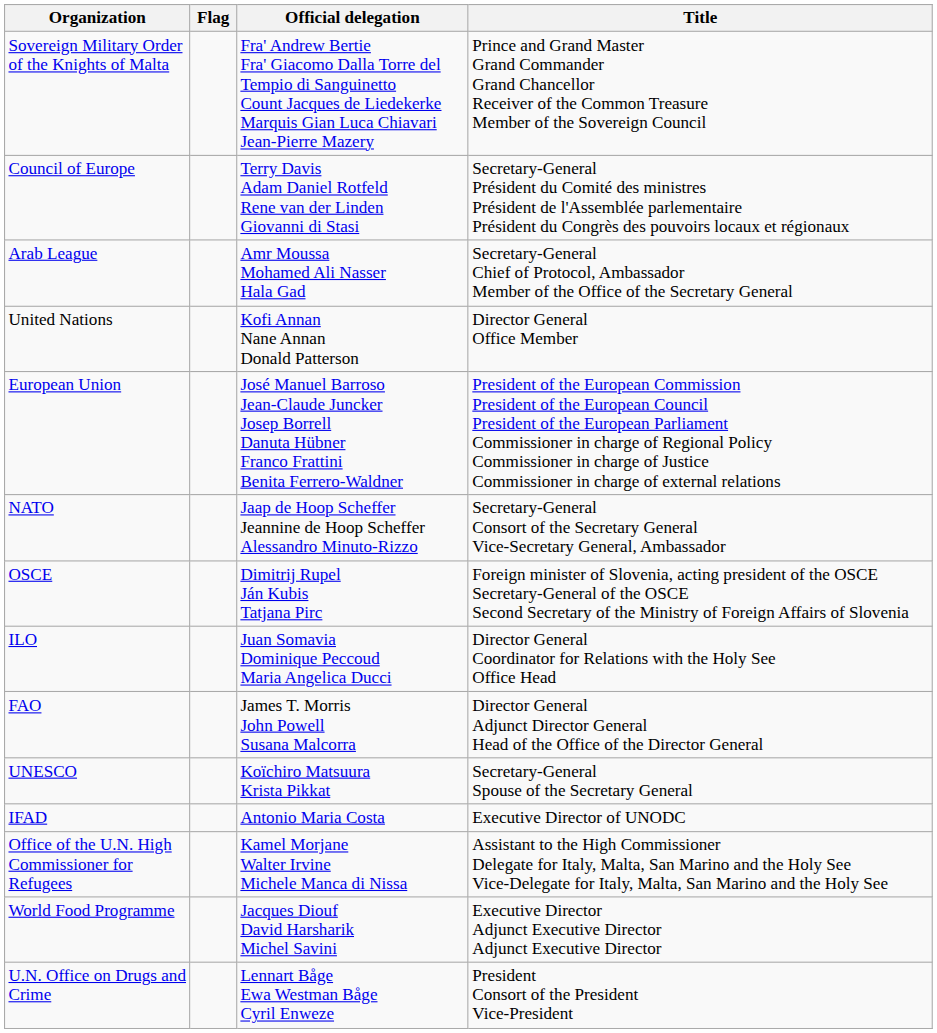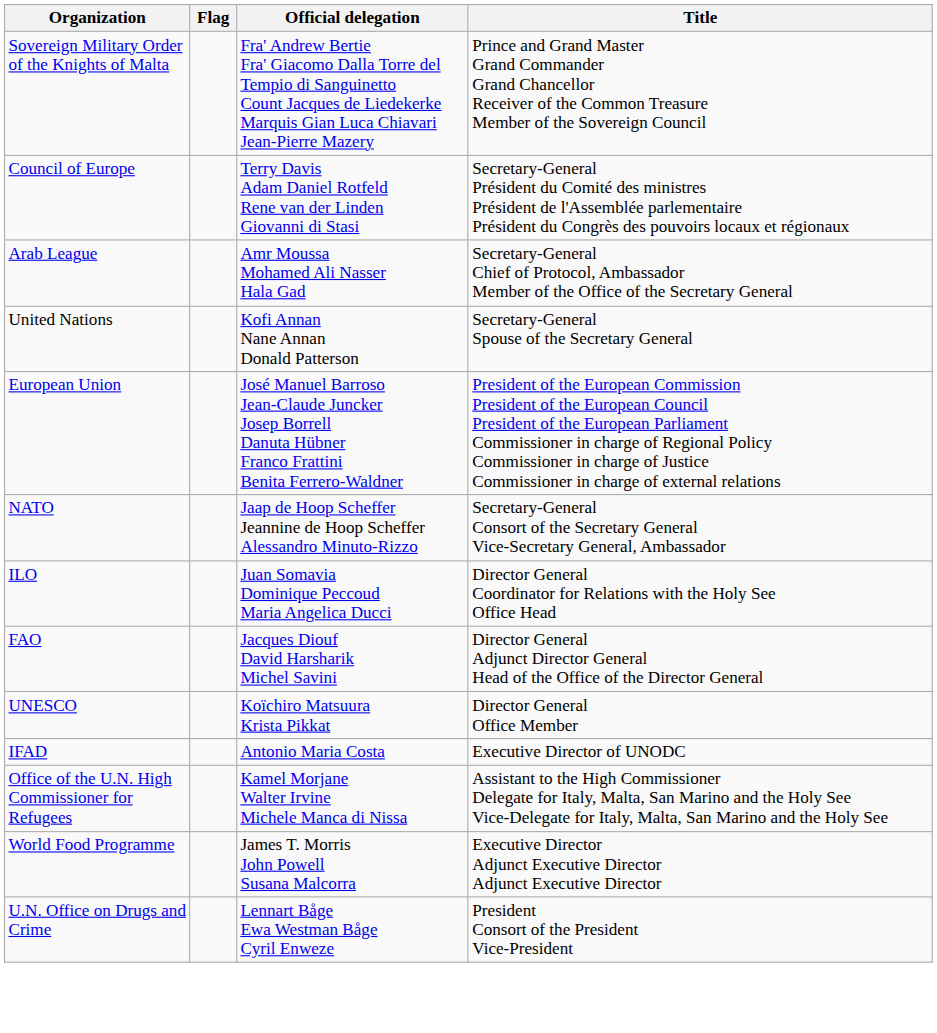 <table class="wikitable">
 <tr>
 <th style="width:20%;">Organization</th>
 <th style="width:5%;">Flag</th>
 <th style="width:25%;">Official delegation</th>
 <th style="width:50%;">Title</th>
 </tr>
 <tr valign="top">
 <td><a href='#'>Sovereign Military Order of the Knights of Malta</a></td>
 <td></td>
 <td><a href='#'>Fra' Andrew Bertie</a><br><a href='#'>Fra' Giacomo Dalla Torre del Tempio di Sanguinetto</a><br><a href='#'>Count Jacques de Liedekerke</a><br><a href='#'>Marquis Gian Luca Chiavari</a><br><a href='#'>Jean-Pierre Mazery</a></td>
 <td>Prince and Grand Master <br>Grand Commander<br>Grand Chancellor<br>Receiver of the Common Treasure<br>Member of the Sovereign Council</td>
 </tr>
 <tr valign="top">
 <td><a href='#'>Council of Europe</a></td>
 <td></td>
 <td><a href='#'>Terry Davis</a><br><a href='#'>Adam Daniel Rotfeld</a><br><a href='#'>Rene van der Linden</a><br><a href='#'>Giovanni di Stasi</a></td>
 <td>Secretary-General <br>Président du Comité des ministres<br>Président de l'Assemblée parlementaire<br>Président du Congrès des pouvoirs locaux et régionaux</td>
 </tr>
 <tr valign="top">
 <td><a href='#'>Arab League</a></td>
 <td></td>
 <td><a href='#'>Amr Moussa</a><br><a href='#'>Mohamed Ali Nasser</a><br><a href='#'>Hala Gad</a></td>
 <td>Secretary-General<br>Chief of Protocol, Ambassador<br>Member of the Office of the Secretary General</td>
 </tr>
 <tr valign="top">
 <td>United Nations</td>
 <td></td>
 <td><a href='#'>Kofi Annan</a><br>Nane Annan<br>Donald Patterson</td>
-<td>Director General <br>Office Member</td>
+<td>Secretary-General<br>Spouse of the Secretary General</td>
 </tr>
 <tr valign="top">
 <td><a href='#'>European Union</a></td>
 <td></td>
 <td><a href='#'>José Manuel Barroso</a><br><a href='#'>Jean-Claude Juncker</a><br><a href='#'>Josep Borrell</a><br><a href='#'>Danuta Hübner</a><br><a href='#'>Franco Frattini</a><br><a href='#'>Benita Ferrero-Waldner</a></td>
 <td><a href='#'>President of the European Commission</a><br><a href='#'>President of the European Council</a><br><a href='#'>President of the European Parliament</a><br>Commissioner in charge of Regional Policy<br>Commissioner in charge of Justice<br>Commissioner in charge of external relations</td>
 </tr>
 <tr valign="top">
 <td><a href='#'>NATO</a></td>
 <td></td>
 <td><a href='#'>Jaap de Hoop Scheffer</a><br>Jeannine de Hoop Scheffer<br><a href='#'>Alessandro Minuto-Rizzo</a></td>
 <td>Secretary-General<br>Consort of the Secretary General<br>Vice-Secretary General, Ambassador</td>
 </tr>
 <tr valign="top">
-<td><a href='#'>OSCE</a></td>
-<td></td>
-<td><a href='#'>Dimitrij Rupel</a><br><a href='#'>Ján Kubis</a><br><a href='#'>Tatjana Pirc</a></td>
-<td>Foreign minister of Slovenia, acting president of the OSCE<br>Secretary-General of the OSCE <br>Second Secretary of the Ministry of Foreign Affairs of Slovenia</td>
-</tr>
-<tr valign="top">
 <td><a href='#'>ILO</a></td>
 <td></td>
 <td><a href='#'>Juan Somavia</a><br><a href='#'>Dominique Peccoud</a><br><a href='#'>Maria Angelica Ducci</a></td>
 <td>Director General<br>Coordinator for Relations with the Holy See<br>Office Head</td>
 </tr>
 <tr valign="top">
 <td><a href='#'>FAO</a></td>
 <td></td>
-<td>James T. Morris<br><a href='#'>John Powell</a><br><a href='#'>Susana Malcorra</a></td>
+<td><a href='#'>Jacques Diouf</a><br><a href='#'>David Harsharik</a><br><a href='#'>Michel Savini</a></td>
 <td>Director General <br>Adjunct Director General<br>Head of the Office of the Director General</td>
 </tr>
 <tr valign="top">
 <td><a href='#'>UNESCO</a></td>
 <td></td>
 <td><a href='#'>Koïchiro Matsuura</a><br><a href='#'>Krista Pikkat</a></td>
-<td>Secretary-General<br>Spouse of the Secretary General</td>
+<td>Director General <br>Office Member</td>
 </tr>
 <tr valign="top">
 <td><a href='#'>IFAD</a></td>
 <td></td>
 <td><a href='#'>Antonio Maria Costa</a></td>
 <td>Executive Director of UNODC</td>
 </tr>
 <tr valign="top">
 <td><a href='#'>Office of the U.N. High Commissioner for Refugees</a></td>
 <td></td>
 <td><a href='#'>Kamel Morjane</a><br><a href='#'>Walter Irvine</a><br><a href='#'>Michele Manca di Nissa</a></td>
 <td>Assistant to the High Commissioner<br>Delegate for Italy, Malta, San Marino and the Holy See <br>Vice-Delegate for Italy, Malta, San Marino and the Holy See</td>
 </tr>
 <tr valign="top">
 <td><a href='#'>World Food Programme</a></td>
 <td></td>
-<td><a href='#'>Jacques Diouf</a><br><a href='#'>David Harsharik</a><br><a href='#'>Michel Savini</a></td>
+<td>James T. Morris<br><a href='#'>John Powell</a><br><a href='#'>Susana Malcorra</a></td>
 <td>Executive Director<br>Adjunct Executive Director<br>Adjunct Executive Director</td>
 </tr>
 <tr valign="top">
 <td><a href='#'>U.N. Office on Drugs and Crime</a></td>
 <td></td>
 <td><a href='#'>Lennart Båge</a><br><a href='#'>Ewa Westman Båge</a><br><a href='#'>Cyril Enweze</a></td>
 <td>President<br>Consort of the President<br>Vice-President</td>
 </tr>
 </table>
